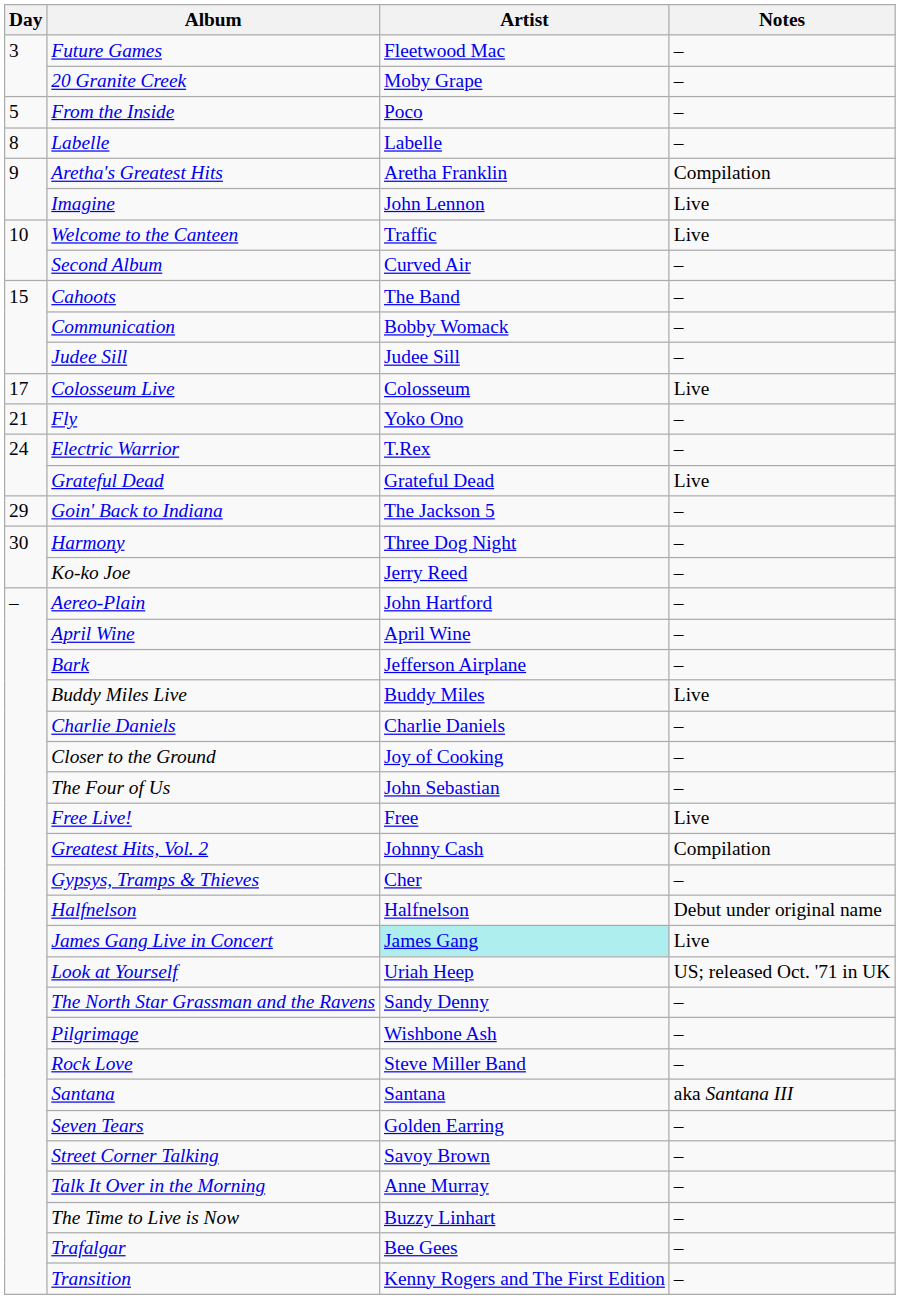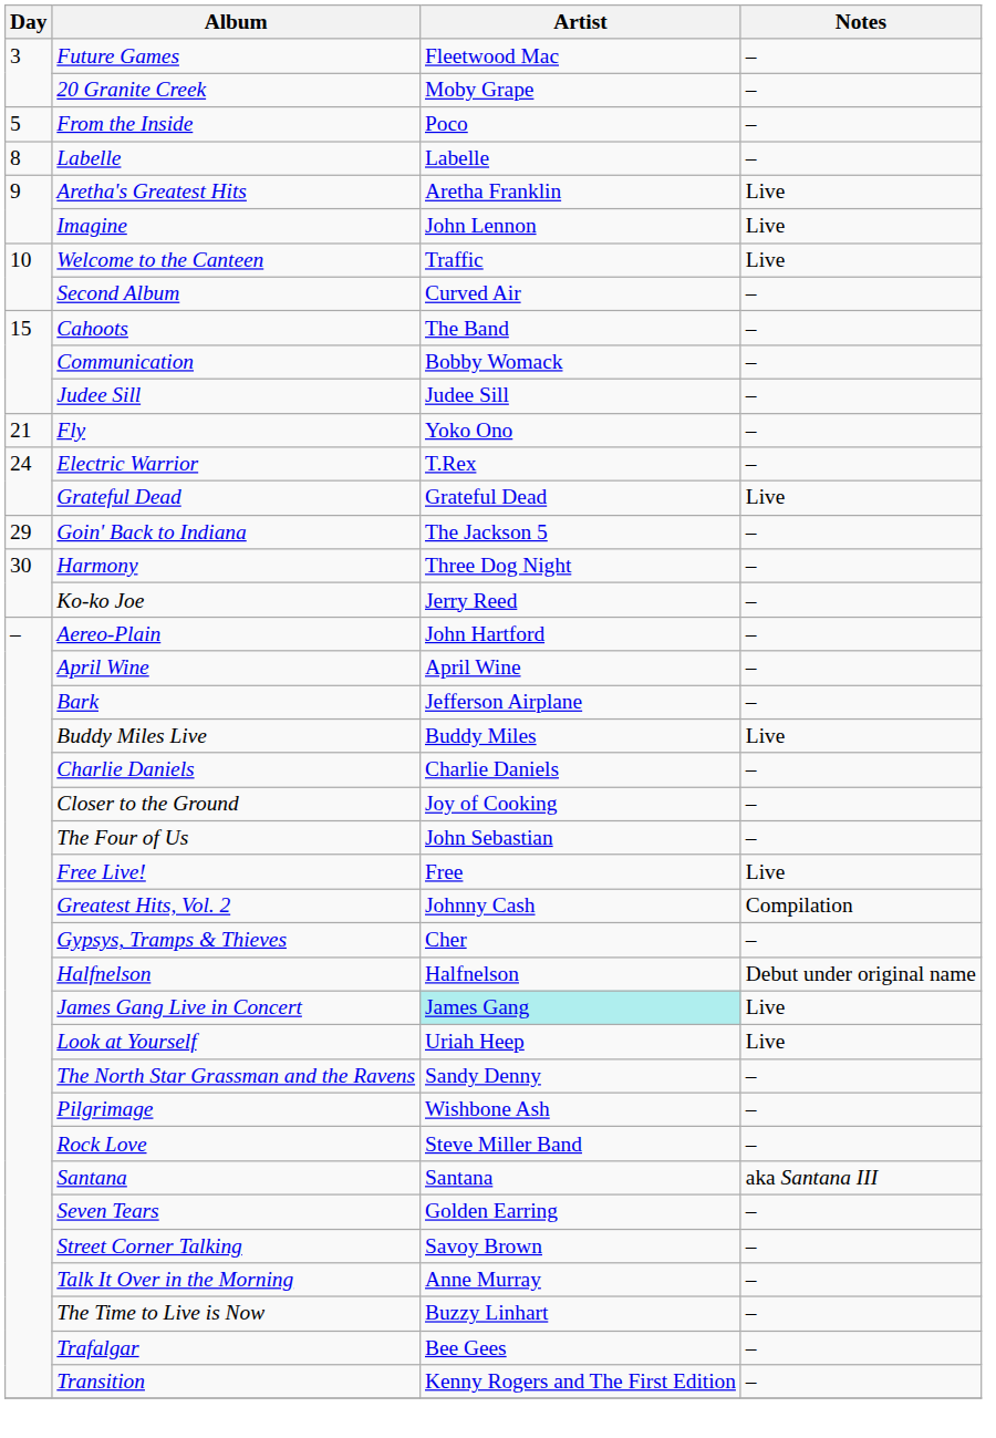 <table class="wikitable">
 <tr>
 <th>Day</th>
 <th>Album</th>
 <th>Artist</th>
 <th>Notes</th>
 </tr>
 <tr>
 <td rowspan="2" valign="top">3</td>
 <td><em><a href='#'>Future Games</a></em></td>
 <td><a href='#'>Fleetwood Mac</a></td>
 <td>–</td>
 </tr>
 <tr>
 <td><em><a href='#'>20 Granite Creek</a></em></td>
 <td><a href='#'>Moby Grape</a></td>
 <td>–</td>
 </tr>
 <tr>
 <td rowspan="1" valign="top">5</td>
 <td><em><a href='#'>From the Inside</a></em></td>
 <td><a href='#'>Poco</a></td>
 <td>–</td>
 </tr>
 <tr>
 <td rowspan="1" valign="top">8</td>
 <td><em><a href='#'>Labelle</a></em></td>
 <td><a href='#'>Labelle</a></td>
 <td>–</td>
 </tr>
 <tr>
 <td rowspan="2" valign="top">9</td>
 <td><em><a href='#'>Aretha's Greatest Hits</a></em></td>
 <td><a href='#'>Aretha Franklin</a></td>
-<td>Compilation</td>
+<td>Live</td>
 </tr>
 <tr>
 <td><em><a href='#'>Imagine</a></em></td>
 <td><a href='#'>John Lennon</a></td>
 <td>Live</td>
 </tr>
 <tr>
 <td rowspan="2" valign="top">10</td>
 <td><em><a href='#'>Welcome to the Canteen</a></em></td>
 <td><a href='#'>Traffic</a></td>
 <td>Live</td>
 </tr>
 <tr>
 <td><em><a href='#'>Second Album</a></em></td>
 <td><a href='#'>Curved Air</a></td>
 <td>–</td>
 </tr>
 <tr>
 <td rowspan="3" valign="top">15</td>
 <td><em><a href='#'>Cahoots</a></em></td>
 <td><a href='#'>The Band</a></td>
 <td>–</td>
 </tr>
 <tr>
 <td><em><a href='#'>Communication</a></em></td>
 <td><a href='#'>Bobby Womack</a></td>
 <td>–</td>
 </tr>
 <tr>
 <td><em><a href='#'>Judee Sill</a></em></td>
 <td><a href='#'>Judee Sill</a></td>
 <td>–</td>
-</tr>
-<tr>
-<td rowspan="1" valign="top">17</td>
-<td><em><a href='#'>Colosseum Live</a></em></td>
-<td><a href='#'>Colosseum</a></td>
-<td>Live</td>
 </tr>
 <tr>
 <td rowspan="1" valign="top">21</td>
 <td><em><a href='#'>Fly</a></em></td>
 <td><a href='#'>Yoko Ono</a></td>
 <td>–</td>
 </tr>
 <tr>
 <td rowspan="2" valign="top">24</td>
 <td><em><a href='#'>Electric Warrior</a></em></td>
 <td><a href='#'>T.Rex</a></td>
 <td>–</td>
 </tr>
 <tr>
 <td><em><a href='#'>Grateful Dead</a></em></td>
 <td><a href='#'>Grateful Dead</a></td>
 <td>Live</td>
 </tr>
 <tr>
 <td rowspan="1" valign="top">29</td>
 <td><em><a href='#'>Goin' Back to Indiana</a></em></td>
 <td><a href='#'>The Jackson 5</a></td>
 <td>–</td>
 </tr>
 <tr>
 <td rowspan="2" valign="top">30</td>
 <td><em><a href='#'>Harmony</a></em></td>
 <td><a href='#'>Three Dog Night</a></td>
 <td>–</td>
 </tr>
 <tr>
 <td><em>Ko-ko Joe</em></td>
 <td><a href='#'>Jerry Reed</a></td>
 <td>–</td>
 </tr>
 <tr>
 <td rowspan="23" valign="top">–</td>
 <td><em><a href='#'>Aereo-Plain</a></em></td>
 <td><a href='#'>John Hartford</a></td>
 <td>–</td>
 </tr>
 <tr>
 <td><em><a href='#'>April Wine</a></em></td>
 <td><a href='#'>April Wine</a></td>
 <td>–</td>
 </tr>
 <tr>
 <td><em><a href='#'>Bark</a></em></td>
 <td><a href='#'>Jefferson Airplane</a></td>
 <td>–</td>
 </tr>
 <tr>
 <td><em>Buddy Miles Live</em></td>
 <td><a href='#'>Buddy Miles</a></td>
 <td>Live</td>
 </tr>
 <tr>
 <td><em><a href='#'>Charlie Daniels</a></em></td>
 <td><a href='#'>Charlie Daniels</a></td>
 <td>–</td>
 </tr>
 <tr>
 <td><em>Closer to the Ground</em></td>
 <td><a href='#'>Joy of Cooking</a></td>
 <td>–</td>
 </tr>
 <tr>
 <td><em>The Four of Us</em></td>
 <td><a href='#'>John Sebastian</a></td>
 <td>–</td>
 </tr>
 <tr>
 <td><em><a href='#'>Free Live!</a></em></td>
 <td><a href='#'>Free</a></td>
 <td>Live</td>
 </tr>
 <tr>
 <td><em><a href='#'>Greatest Hits, Vol. 2</a></em></td>
 <td><a href='#'>Johnny Cash</a></td>
 <td>Compilation</td>
 </tr>
 <tr>
 <td><em><a href='#'>Gypsys, Tramps & Thieves</a></em></td>
 <td><a href='#'>Cher</a></td>
 <td>–</td>
 </tr>
 <tr>
 <td><em><a href='#'>Halfnelson</a></em></td>
 <td><a href='#'>Halfnelson</a></td>
 <td>Debut under original name</td>
 </tr>
 <tr>
 <td><em><a href='#'>James Gang Live in Concert</a></em></td>
 <td style="background: paleturquoise;"><a href='#'>James Gang</a></td>
 <td>Live</td>
 </tr>
 <tr>
 <td><em><a href='#'>Look at Yourself</a></em></td>
 <td><a href='#'>Uriah Heep</a></td>
-<td>US; released Oct. '71 in UK</td>
+<td>Live</td>
 </tr>
 <tr>
 <td><em><a href='#'>The North Star Grassman and the Ravens</a></em></td>
 <td><a href='#'>Sandy Denny</a></td>
 <td>–</td>
 </tr>
 <tr>
 <td><em><a href='#'>Pilgrimage</a></em></td>
 <td><a href='#'>Wishbone Ash</a></td>
 <td>–</td>
 </tr>
 <tr>
 <td><em><a href='#'>Rock Love</a></em></td>
 <td><a href='#'>Steve Miller Band</a></td>
 <td>–</td>
 </tr>
 <tr>
 <td><em><a href='#'>Santana</a></em></td>
 <td><a href='#'>Santana</a></td>
 <td>aka <em>Santana III</em></td>
 </tr>
 <tr>
 <td><em><a href='#'>Seven Tears</a></em></td>
 <td><a href='#'>Golden Earring</a></td>
 <td>–</td>
 </tr>
 <tr>
 <td><em><a href='#'>Street Corner Talking</a></em></td>
 <td><a href='#'>Savoy Brown</a></td>
 <td>–</td>
 </tr>
 <tr>
 <td><em><a href='#'>Talk It Over in the Morning</a></em></td>
 <td><a href='#'>Anne Murray</a></td>
 <td>–</td>
 </tr>
 <tr>
 <td><em>The Time to Live is Now</em></td>
 <td><a href='#'>Buzzy Linhart</a></td>
 <td>–</td>
 </tr>
 <tr>
 <td><em><a href='#'>Trafalgar</a></em></td>
 <td><a href='#'>Bee Gees</a></td>
 <td>–</td>
 </tr>
 <tr>
 <td><em><a href='#'>Transition</a></em></td>
 <td><a href='#'>Kenny Rogers and The First Edition</a></td>
 <td>–</td>
 </tr>
 <tr>
 </tr>
 </table>
